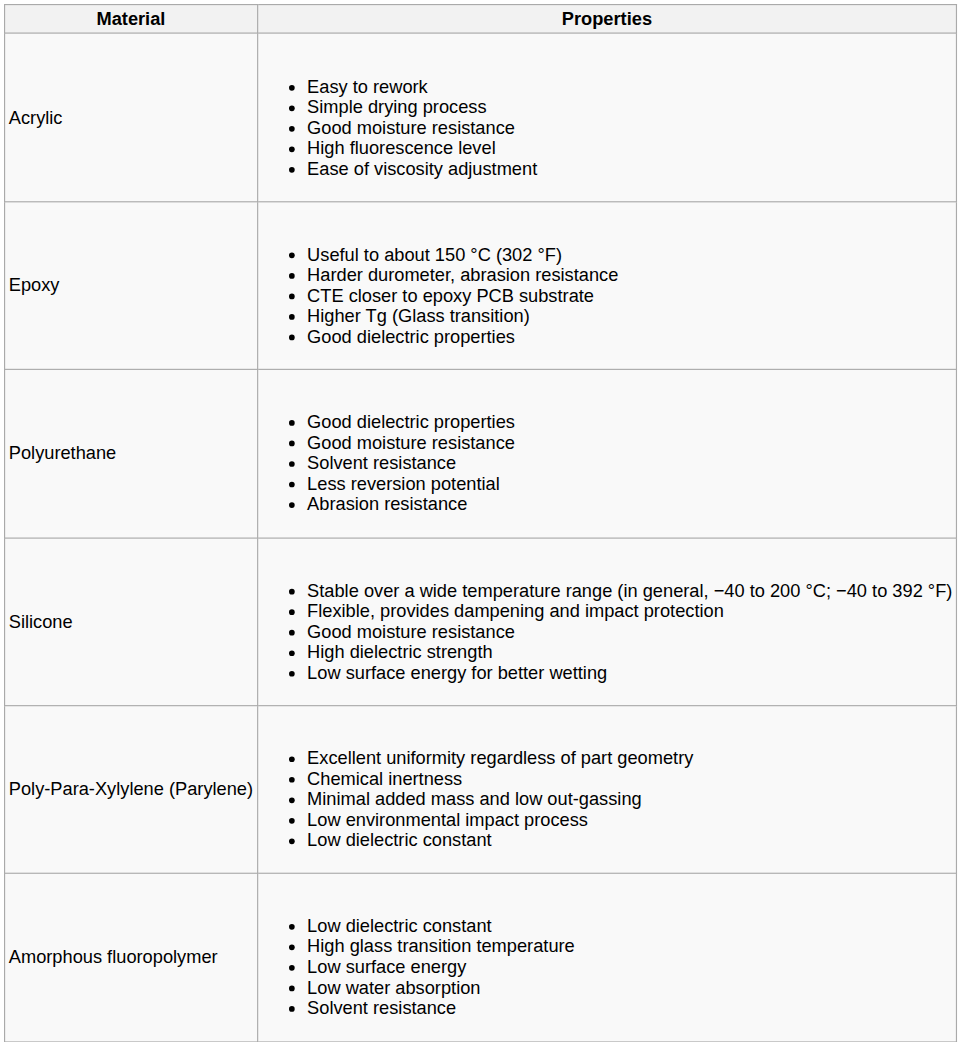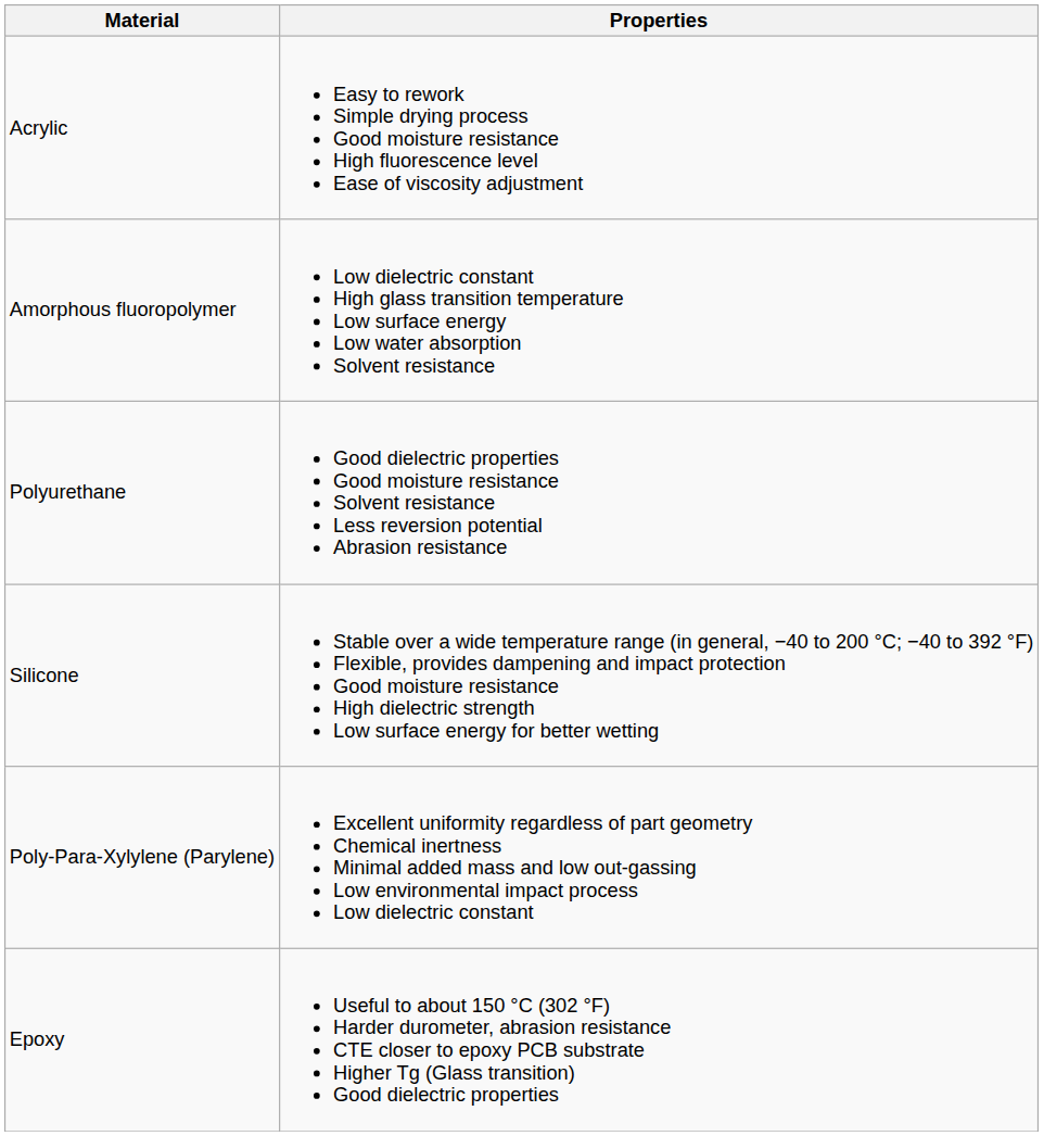 <table class="wikitable">
 <tr>
 <th>Material</th>
 <th>Properties</th>
 </tr>
 <tr>
 <td>Acrylic</td>
 <td><br><ul><li>Easy to rework</li><li>Simple drying process</li><li>Good moisture resistance</li><li>High fluorescence level</li><li>Ease of viscosity adjustment</li></ul></td>
 </tr>
 <tr>
-<td>Epoxy</td>
-<td><br><ul><li>Useful to about 150 °C (302 °F)</li><li>Harder durometer, abrasion resistance</li><li>CTE closer to epoxy PCB substrate</li><li>Higher Tg (Glass transition)</li><li>Good dielectric properties</li></ul></td>
+<td>Amorphous fluoropolymer</td>
+<td><br><ul><li>Low dielectric constant</li><li>High glass transition temperature</li><li>Low surface energy</li><li>Low water absorption</li><li>Solvent resistance</li></ul></td>
 </tr>
 <tr>
 <td>Polyurethane</td>
 <td><br><ul><li>Good dielectric properties</li><li>Good moisture resistance</li><li>Solvent resistance</li><li>Less reversion potential</li><li>Abrasion resistance</li></ul></td>
 </tr>
 <tr>
 <td>Silicone</td>
 <td><br><ul><li>Stable over a wide temperature range (in general, −40 to 200 °C; −40 to 392 °F)</li><li>Flexible, provides dampening and impact protection</li><li>Good moisture resistance</li><li>High dielectric strength</li><li>Low surface energy for better wetting</li></ul></td>
 </tr>
 <tr>
 <td>Poly-Para-Xylylene (Parylene)</td>
 <td><br><ul><li>Excellent uniformity regardless of part geometry</li><li>Chemical inertness</li><li>Minimal added mass and low out-gassing</li><li>Low environmental impact process</li><li>Low dielectric constant</li></ul></td>
 </tr>
 <tr>
-<td>Amorphous fluoropolymer</td>
-<td><br><ul><li>Low dielectric constant</li><li>High glass transition temperature</li><li>Low surface energy</li><li>Low water absorption</li><li>Solvent resistance</li></ul></td>
+<td>Epoxy</td>
+<td><br><ul><li>Useful to about 150 °C (302 °F)</li><li>Harder durometer, abrasion resistance</li><li>CTE closer to epoxy PCB substrate</li><li>Higher Tg (Glass transition)</li><li>Good dielectric properties</li></ul></td>
 </tr>
 </table>
